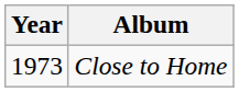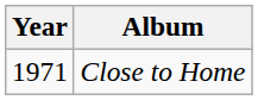 <table class="wikitable">
 <tr>
 <th>Year</th>
 <th>Album</th>
 </tr>
 <tr>
-<td>1973</td>
+<td>1971</td>
 <td><em>Close to Home</em></td>
 </tr>
 </table>
